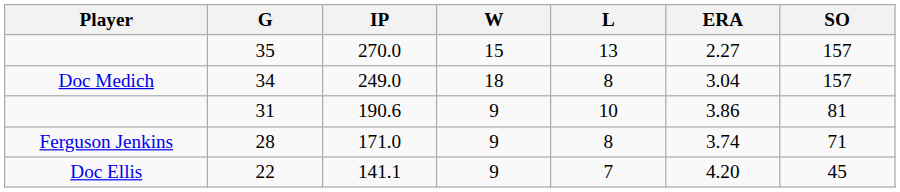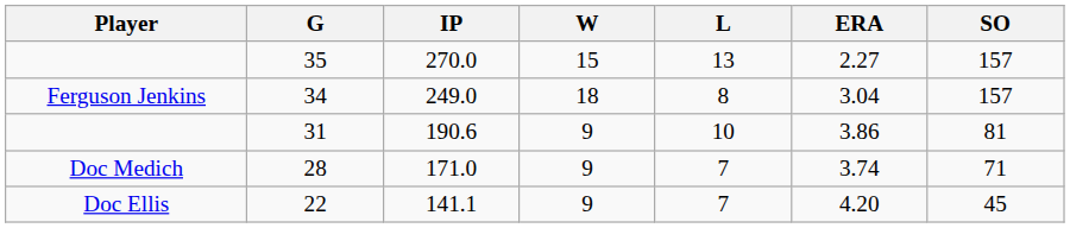 <table class="wikitable sortable">
 <tr>
 <th bgcolor="#DDDDFF" width="16%">Player</th>
 <th bgcolor="#DDDDFF" width="9%">G</th>
 <th bgcolor="#DDDDFF" width="9%">IP</th>
 <th bgcolor="#DDDDFF" width="9%">W</th>
 <th bgcolor="#DDDDFF" width="9%">L</th>
 <th bgcolor="#DDDDFF" width="9%">ERA</th>
 <th bgcolor="#DDDDFF" width="9%">SO</th>
 </tr>
 <tr align="center">
 <td></td>
 <td>35</td>
 <td>270.0</td>
 <td>15</td>
 <td>13</td>
 <td>2.27</td>
 <td>157</td>
 </tr>
 <tr align="center">
-<td><a href='#'>Doc Medich</a></td>
+<td><a href='#'>Ferguson Jenkins</a></td>
 <td>34</td>
 <td>249.0</td>
 <td>18</td>
 <td>8</td>
 <td>3.04</td>
 <td>157</td>
 </tr>
 <tr align=center>
 <td></td>
 <td>31</td>
 <td>190.6</td>
 <td>9</td>
 <td>10</td>
 <td>3.86</td>
 <td>81</td>
 </tr>
 <tr align="center">
-<td><a href='#'>Ferguson Jenkins</a></td>
+<td><a href='#'>Doc Medich</a></td>
 <td>28</td>
 <td>171.0</td>
 <td>9</td>
-<td>8</td>
+<td>7</td>
 <td>3.74</td>
 <td>71</td>
 </tr>
 <tr align=center>
 <td><a href='#'>Doc Ellis</a></td>
 <td>22</td>
 <td>141.1</td>
 <td>9</td>
 <td>7</td>
 <td>4.20</td>
 <td>45</td>
 </tr>
 </table>
